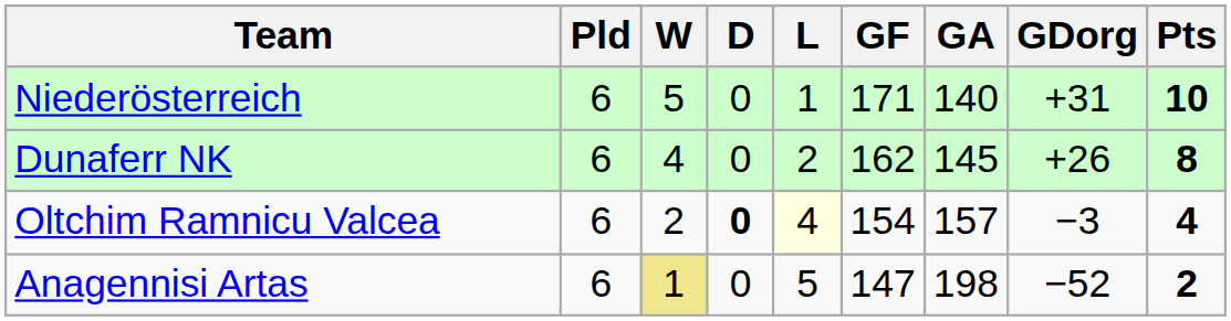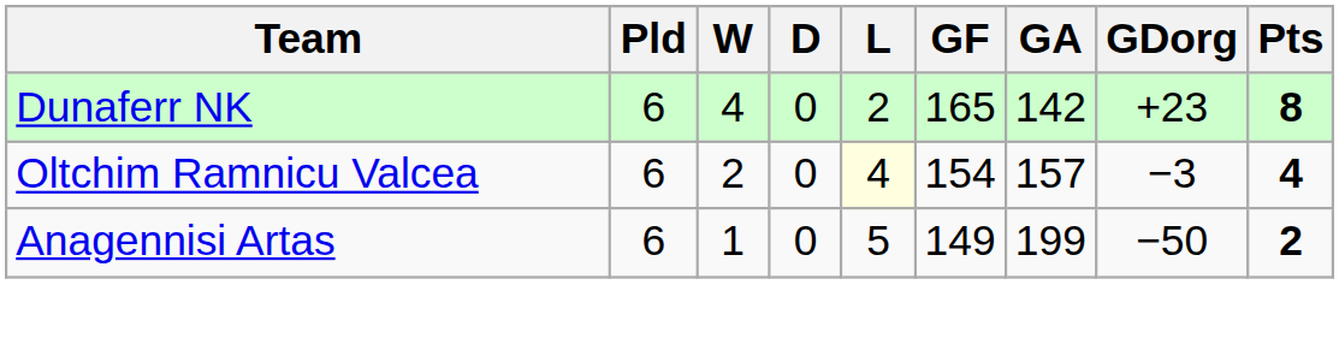 <table class="wikitable" style="text-align:center">
 <tr>
 <th width=220>Team</th>
 <th width=20>Pld</th>
 <th width=20>W</th>
 <th width=20>D</th>
 <th width=20>L</th>
 <th width=20>GF</th>
 <th width=20>GA</th>
 <th width=20>GDorg</th>
 <th width=20>Pts</th>
 </tr>
 <tr bgcolor="#ccffcc">
-<td align="left"> <a href='#'>Niederösterreich</a></td>
-<td>6</td>
-<td>5</td>
-<td>0</td>
-<td>1</td>
-<td>171</td>
-<td>140</td>
-<td>+31</td>
-<td><strong>10</strong></td>
-</tr>
-<tr bgcolor="#ccffcc">
 <td align="left"> <a href='#'>Dunaferr NK</a></td>
 <td>6</td>
 <td>4</td>
 <td>0</td>
 <td>2</td>
-<td>162</td>
-<td>145</td>
-<td>+26</td>
+<td>165</td>
+<td>142</td>
+<td>+23</td>
 <td><strong>8</strong></td>
 </tr>
 <tr>
 <td align="left"> <a href='#'>Oltchim Ramnicu Valcea</a></td>
 <td>6</td>
 <td>2</td>
-<td><strong>0</strong></td>
+<td>0</td>
 <td style="background: lightyellow;">4</td>
 <td>154</td>
 <td>157</td>
 <td>−3</td>
 <td><strong>4</strong></td>
 </tr>
 <tr>
 <td align="left"> <a href='#'>Anagennisi Artas</a></td>
 <td>6</td>
-<td style="background: khaki;">1</td>
+<td>1</td>
 <td>0</td>
 <td>5</td>
-<td>147</td>
-<td>198</td>
-<td>−52</td>
+<td>149</td>
+<td>199</td>
+<td>−50</td>
 <td><strong>2</strong></td>
 </tr>
 </table>
